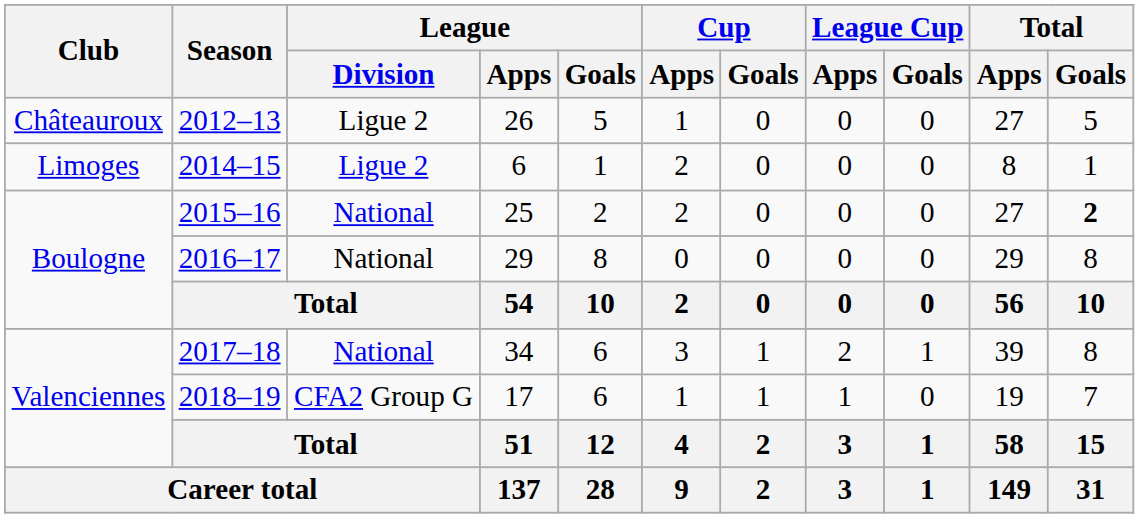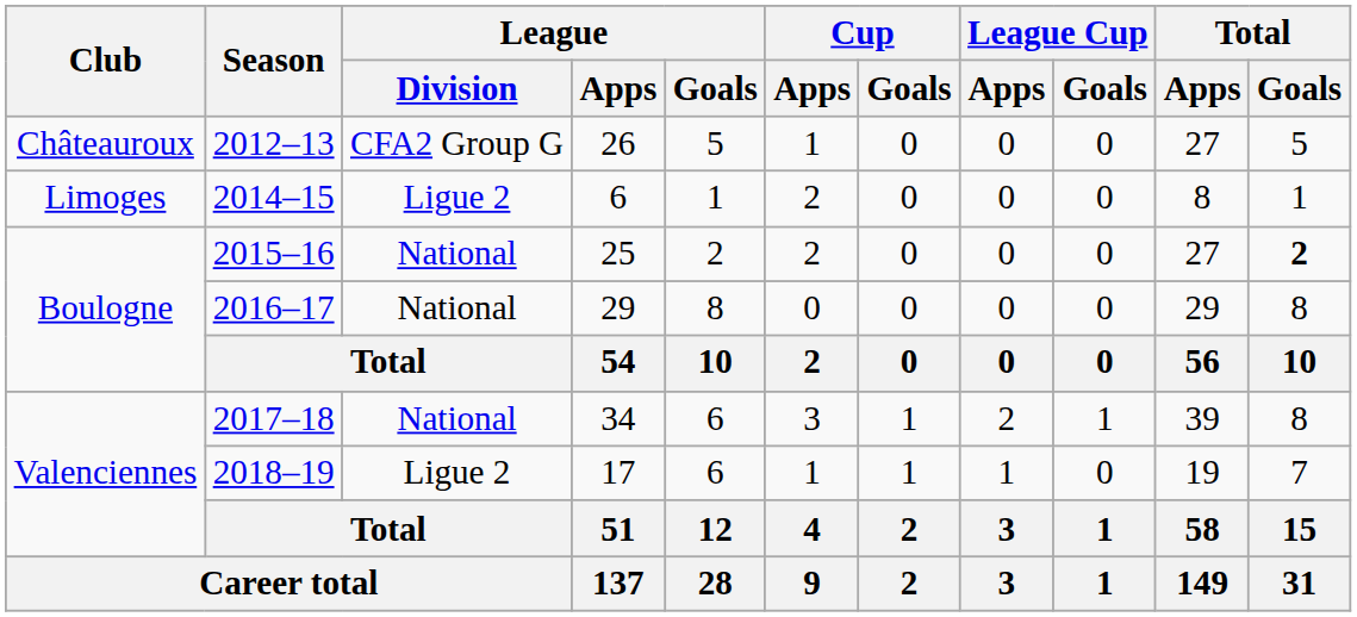 <table class="wikitable" style="text-align:center">
 <tr>
 <th rowspan="2">Club</th>
 <th rowspan="2">Season</th>
 <th colspan="3">League</th>
 <th colspan="2"><a href='#'>Cup</a></th>
 <th colspan="2"><a href='#'>League Cup</a></th>
 <th colspan="2">Total</th>
 </tr>
 <tr>
 <th><a href='#'>Division</a></th>
 <th>Apps</th>
 <th>Goals</th>
 <th>Apps</th>
 <th>Goals</th>
 <th>Apps</th>
 <th>Goals</th>
 <th>Apps</th>
 <th>Goals</th>
 </tr>
 <tr>
 <td><a href='#'>Châteauroux</a></td>
 <td><a href='#'>2012–13</a></td>
-<td>Ligue 2</td>
+<td><a href='#'>CFA2</a> Group G</td>
 <td>26</td>
 <td>5</td>
 <td>1</td>
 <td>0</td>
 <td>0</td>
 <td>0</td>
 <td>27</td>
 <td>5</td>
 </tr>
 <tr>
 <td><a href='#'>Limoges</a></td>
 <td><a href='#'>2014–15</a></td>
 <td><a href='#'>Ligue 2</a></td>
 <td>6</td>
 <td>1</td>
 <td>2</td>
 <td>0</td>
 <td>0</td>
 <td>0</td>
 <td>8</td>
 <td>1</td>
 </tr>
 <tr>
 <td rowspan="3"><a href='#'>Boulogne</a></td>
 <td><a href='#'>2015–16</a></td>
 <td><a href='#'>National</a></td>
 <td>25</td>
 <td>2</td>
 <td>2</td>
 <td>0</td>
 <td>0</td>
 <td>0</td>
 <td>27</td>
 <td><strong>2</strong></td>
 </tr>
 <tr>
 <td><a href='#'>2016–17</a></td>
 <td>National</td>
 <td>29</td>
 <td>8</td>
 <td>0</td>
 <td>0</td>
 <td>0</td>
 <td>0</td>
 <td>29</td>
 <td>8</td>
 </tr>
 <tr>
 <th colspan="2">Total</th>
 <th>54</th>
 <th>10</th>
 <th>2</th>
 <th>0</th>
 <th>0</th>
 <th>0</th>
 <th>56</th>
 <th>10</th>
 </tr>
 <tr>
 <td rowspan="3"><a href='#'>Valenciennes</a></td>
 <td><a href='#'>2017–18</a></td>
 <td><a href='#'>National</a></td>
 <td>34</td>
 <td>6</td>
 <td>3</td>
 <td>1</td>
 <td>2</td>
 <td>1</td>
 <td>39</td>
 <td>8</td>
 </tr>
 <tr>
 <td><a href='#'>2018–19</a></td>
-<td><a href='#'>CFA2</a> Group G</td>
+<td>Ligue 2</td>
 <td>17</td>
 <td>6</td>
 <td>1</td>
 <td>1</td>
 <td>1</td>
 <td>0</td>
 <td>19</td>
 <td>7</td>
 </tr>
 <tr>
 <th colspan="2">Total</th>
 <th>51</th>
 <th>12</th>
 <th>4</th>
 <th>2</th>
 <th>3</th>
 <th>1</th>
 <th>58</th>
 <th>15</th>
 </tr>
 <tr>
 <th colspan="3">Career total</th>
 <th>137</th>
 <th>28</th>
 <th>9</th>
 <th>2</th>
 <th>3</th>
 <th>1</th>
 <th>149</th>
 <th>31</th>
 </tr>
 </table>
